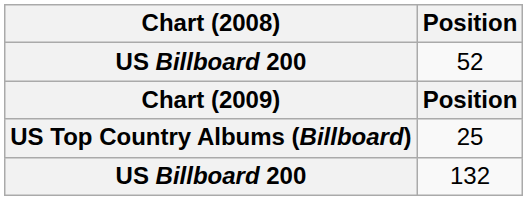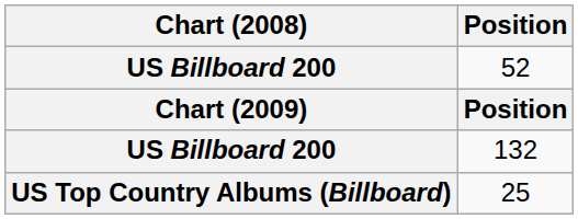 <table class="wikitable plainrowheaders" style="text-align:center">
 <tr>
 <th scope="col">Chart (2008)</th>
 <th scope="col">Position</th>
 </tr>
 <tr>
 <th scope="row">US <em>Billboard</em> 200</th>
 <td>52</td>
 </tr>
 <tr>
 <th scope="col">Chart (2009)</th>
 <th scope="col">Position</th>
 </tr>
 <tr>
+<th scope="row">US <em>Billboard</em> 200</th>
+<td>132</td>
+</tr>
+<tr>
 <th scope="row">US Top Country Albums (<em>Billboard</em>)</th>
 <td>25</td>
 </tr>
-<tr>
-<th scope="row">US <em>Billboard</em> 200</th>
-<td>132</td>
-</tr>
 </table>
